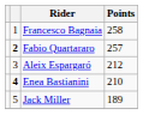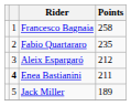 <table class="wikitable" style="font-size: 85%;">
 <tr>
 <th></th>
 <th></th>
 <th>Rider</th>
 <th>Points</th>
 </tr>
 <tr>
 <td></td>
 <td align=center>1</td>
 <td> <a href='#'>Francesco Bagnaia</a></td>
 <td align=left>258</td>
 </tr>
 <tr>
 <td></td>
-<td align=center><strong>2</strong></td>
+<td align=center>2</td>
 <td> <a href='#'>Fabio Quartararo</a></td>
-<td align=left>257</td>
+<td align=left>235</td>
 </tr>
 <tr>
 <td></td>
 <td align=center>3</td>
 <td> <a href='#'>Aleix Espargaró</a></td>
 <td align=left>212</td>
 </tr>
 <tr>
 <td></td>
 <td align=center><strong>4</strong></td>
 <td> <a href='#'>Enea Bastianini</a></td>
-<td align=left>210</td>
+<td align=left>211</td>
 </tr>
 <tr>
 <td></td>
 <td align=center>5</td>
 <td> <a href='#'>Jack Miller</a></td>
 <td align=left>189</td>
 </tr>
 <tr>
 </tr>
 </table>
